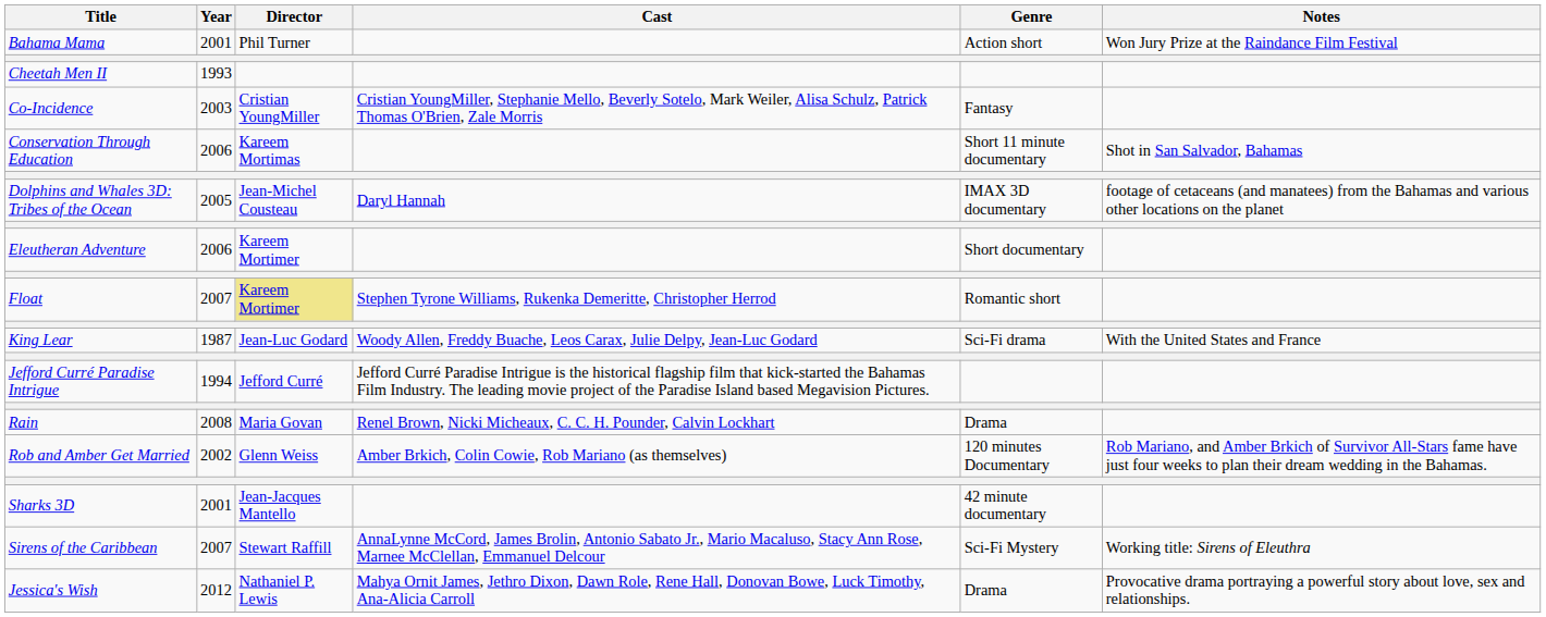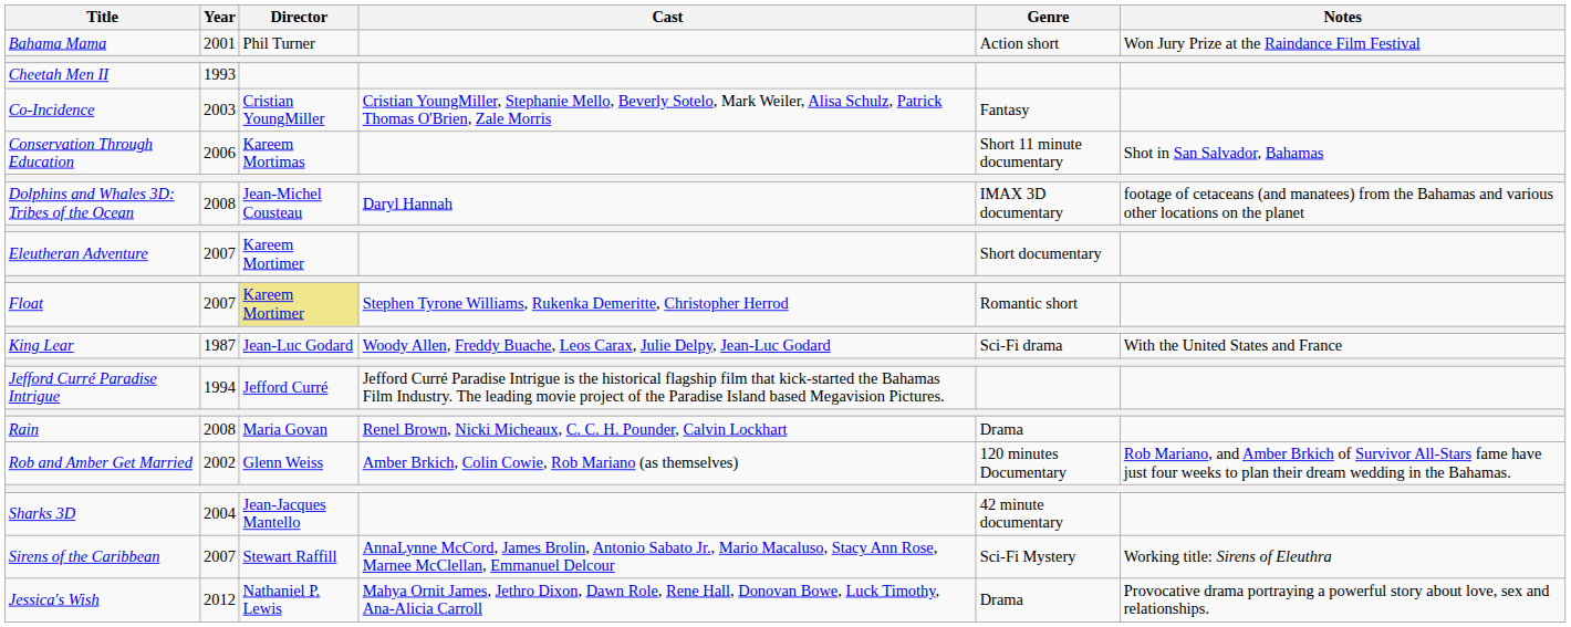 <table class="wikitable sortable">
 <tr>
 <th>Title</th>
 <th>Year</th>
 <th>Director</th>
 <th>Cast</th>
 <th>Genre</th>
 <th>Notes</th>
 </tr>
 <tr>
 <td><em><a href='#'>Bahama Mama</a></em></td>
 <td>2001</td>
 <td>Phil Turner</td>
 <td></td>
 <td>Action short</td>
 <td>Won Jury Prize at the <a href='#'>Raindance Film Festival</a></td>
 </tr>
 <tr>
 <th colspan=6></th>
 </tr>
 <tr>
 <td><em><a href='#'>Cheetah Men II</a></em></td>
 <td>1993</td>
 <td></td>
 <td></td>
 <td></td>
 <td></td>
 </tr>
 <tr>
 <td><em><a href='#'>Co-Incidence</a></em></td>
 <td>2003</td>
 <td><a href='#'>Cristian YoungMiller</a></td>
 <td><a href='#'>Cristian YoungMiller</a>, <a href='#'>Stephanie Mello</a>, <a href='#'>Beverly Sotelo</a>, Mark Weiler, <a href='#'>Alisa Schulz</a>, <a href='#'>Patrick Thomas O'Brien</a>, <a href='#'>Zale Morris</a></td>
 <td>Fantasy</td>
 <td></td>
 </tr>
 <tr>
 <td><em><a href='#'>Conservation Through Education</a></em></td>
 <td>2006</td>
 <td><a href='#'>Kareem Mortimas</a></td>
 <td></td>
 <td>Short 11 minute documentary</td>
 <td>Shot in <a href='#'>San Salvador</a>, <a href='#'>Bahamas</a></td>
 </tr>
 <tr>
 <th colspan=6></th>
 </tr>
 <tr>
 <td><em><a href='#'>Dolphins and Whales 3D: Tribes of the Ocean</a></em></td>
-<td>2005</td>
+<td>2008</td>
 <td><a href='#'>Jean-Michel Cousteau</a></td>
 <td><a href='#'>Daryl Hannah</a></td>
 <td>IMAX 3D documentary</td>
 <td>footage of cetaceans (and manatees) from the Bahamas and various other locations on the planet</td>
 </tr>
 <tr>
 <th colspan=6></th>
 </tr>
 <tr>
 <td><em><a href='#'>Eleutheran Adventure</a></em></td>
-<td>2006</td>
+<td>2007</td>
 <td><a href='#'>Kareem Mortimer</a></td>
 <td></td>
 <td>Short documentary</td>
 <td></td>
 </tr>
 <tr>
 <th colspan=6></th>
 </tr>
 <tr>
 <td><em><a href='#'>Float</a></em></td>
 <td>2007</td>
 <td style="background: khaki;"><a href='#'>Kareem Mortimer</a></td>
 <td><a href='#'>Stephen Tyrone Williams</a>, <a href='#'>Rukenka Demeritte</a>, <a href='#'>Christopher Herrod</a></td>
 <td>Romantic short</td>
 <td></td>
 </tr>
 <tr>
 <th colspan=6></th>
 </tr>
 <tr>
 <td><em><a href='#'>King Lear</a></em></td>
 <td>1987</td>
 <td><a href='#'>Jean-Luc Godard</a></td>
 <td><a href='#'>Woody Allen</a>, <a href='#'>Freddy Buache</a>, <a href='#'>Leos Carax</a>, <a href='#'>Julie Delpy</a>, <a href='#'>Jean-Luc Godard</a></td>
 <td>Sci-Fi drama</td>
 <td>With the United States and France</td>
 </tr>
 <tr>
 <th colspan=6></th>
 </tr>
 <tr>
 <td><em><a href='#'>Jefford Curré Paradise Intrigue</a></em></td>
 <td>1994</td>
 <td><a href='#'>Jefford Curré</a></td>
 <td>Jefford Curré Paradise Intrigue is the historical flagship film that kick-started the Bahamas Film Industry. The leading movie project of the Paradise Island based Megavision Pictures.</td>
 <td></td>
 <td></td>
 </tr>
 <tr>
 <th colspan=6></th>
 </tr>
 <tr>
 <td><em><a href='#'>Rain</a></em></td>
 <td>2008</td>
 <td><a href='#'>Maria Govan</a></td>
 <td><a href='#'>Renel Brown</a>, <a href='#'>Nicki Micheaux</a>, <a href='#'>C. C. H. Pounder</a>, <a href='#'>Calvin Lockhart</a></td>
 <td>Drama</td>
 <td></td>
 </tr>
 <tr>
 <td><em><a href='#'>Rob and Amber Get Married</a></em></td>
 <td>2002</td>
 <td><a href='#'>Glenn Weiss</a></td>
 <td><a href='#'>Amber Brkich</a>, <a href='#'>Colin Cowie</a>, <a href='#'>Rob Mariano</a> (as themselves)</td>
 <td>120 minutes Documentary</td>
 <td><a href='#'>Rob Mariano</a>, and <a href='#'>Amber Brkich</a> of <a href='#'>Survivor All-Stars</a> fame have just four weeks to plan their dream wedding in the Bahamas.</td>
 </tr>
 <tr>
 <th colspan=6></th>
 </tr>
 <tr>
 <td><em><a href='#'>Sharks 3D</a></em></td>
-<td>2001</td>
+<td>2004</td>
 <td><a href='#'>Jean-Jacques Mantello</a></td>
 <td></td>
 <td>42 minute documentary</td>
 <td></td>
 </tr>
 <tr>
 <td><em><a href='#'>Sirens of the Caribbean</a></em></td>
 <td>2007</td>
 <td><a href='#'>Stewart Raffill</a></td>
 <td><a href='#'>AnnaLynne McCord</a>, <a href='#'>James Brolin</a>, <a href='#'>Antonio Sabato Jr.</a>, <a href='#'>Mario Macaluso</a>, <a href='#'>Stacy Ann Rose</a>, <a href='#'>Marnee McClellan</a>, <a href='#'>Emmanuel Delcour</a></td>
 <td>Sci-Fi Mystery</td>
 <td>Working title: <em>Sirens of Eleuthra</em></td>
 </tr>
 <tr>
 <td><em><a href='#'>Jessica's Wish</a></em></td>
 <td>2012</td>
 <td><a href='#'>Nathaniel P. Lewis</a></td>
 <td><a href='#'>Mahya Ornit James</a>, <a href='#'>Jethro Dixon</a>, <a href='#'>Dawn Role</a>, <a href='#'>Rene Hall</a>, <a href='#'>Donovan Bowe</a>, <a href='#'>Luck Timothy</a>, <a href='#'>Ana-Alicia Carroll</a></td>
 <td>Drama</td>
 <td>Provocative drama portraying a powerful story about love, sex and relationships.</td>
 </tr>
 </table>
